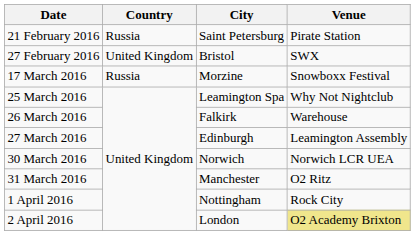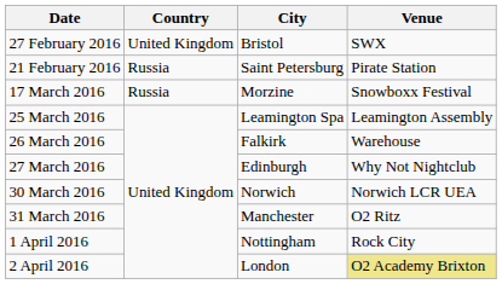 <table class="wikitable">
 <tr>
 <th>Date</th>
 <th>Country</th>
 <th>City</th>
 <th>Venue</th>
 </tr>
 <tr>
+<td>27 February 2016</td>
+<td>United Kingdom</td>
+<td>Bristol</td>
+<td>SWX</td>
+</tr>
+<tr>
 <td>21 February 2016</td>
 <td>Russia</td>
 <td>Saint Petersburg</td>
 <td>Pirate Station</td>
-</tr>
-<tr>
-<td>27 February 2016</td>
-<td>United Kingdom</td>
-<td>Bristol</td>
-<td>SWX</td>
 </tr>
 <tr>
 <td>17 March 2016</td>
 <td>Russia</td>
 <td>Morzine</td>
 <td>Snowboxx Festival</td>
 </tr>
 <tr>
 <td>25 March 2016</td>
 <td rowspan="7">United Kingdom</td>
 <td>Leamington Spa</td>
-<td>Why Not Nightclub</td>
+<td>Leamington Assembly</td>
 </tr>
 <tr>
 <td>26 March 2016</td>
 <td>Falkirk</td>
 <td>Warehouse</td>
 </tr>
 <tr>
 <td>27 March 2016</td>
 <td>Edinburgh</td>
-<td>Leamington Assembly</td>
+<td>Why Not Nightclub</td>
 </tr>
 <tr>
 <td>30 March 2016</td>
 <td>Norwich</td>
 <td>Norwich LCR UEA</td>
 </tr>
 <tr>
 <td>31 March 2016</td>
 <td>Manchester</td>
 <td>O2 Ritz</td>
 </tr>
 <tr>
 <td>1 April 2016</td>
 <td>Nottingham</td>
 <td>Rock City</td>
 </tr>
 <tr>
 <td>2 April 2016</td>
 <td>London</td>
 <td style="background: khaki;">O2 Academy Brixton</td>
 </tr>
 </table>
